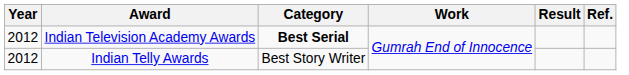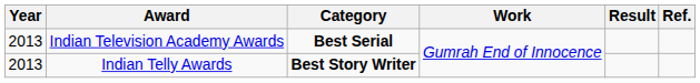 <table class="wikitable" style="text-align:center">
 <tr>
 <th>Year</th>
 <th>Award</th>
 <th>Category</th>
 <th>Work</th>
 <th>Result</th>
 <th>Ref.</th>
 </tr>
 <tr>
-<td>2012</td>
+<td>2013</td>
 <td><a href='#'>Indian Television Academy Awards</a></td>
 <td><strong>Best Serial</strong></td>
 <td rowspan="2"><em><a href='#'>Gumrah End of Innocence</a></em></td>
 <td></td>
 <td></td>
 </tr>
 <tr>
-<td>2012</td>
+<td>2013</td>
 <td><a href='#'>Indian Telly Awards</a></td>
-<td>Best Story Writer</td>
+<td><strong>Best Story Writer</strong></td>
 <td></td>
 <td></td>
 </tr>
 </table>
